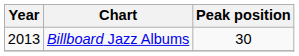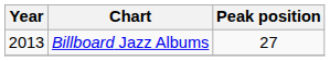 <table class="wikitable">
 <tr>
 <th>Year</th>
 <th>Chart</th>
 <th>Peak position</th>
 </tr>
 <tr>
 <td>2013</td>
 <td><a href='#'><em>Billboard</em> Jazz Albums</a></td>
-<td align=center>30</td>
+<td align=center>27</td>
 </tr>
 <tr>
 </tr>
 </table>
